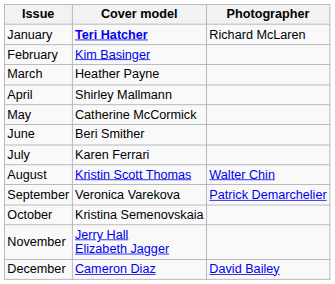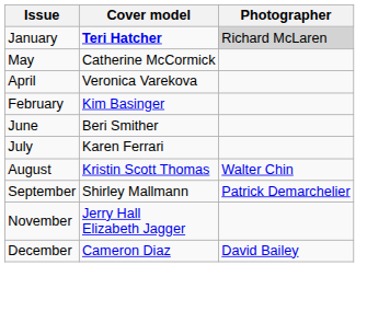 <table class="sortable wikitable">
 <tr>
 <th>Issue</th>
 <th>Cover model</th>
 <th>Photographer</th>
 </tr>
 <tr>
 <td>January</td>
 <td><strong><a href='#'>Teri Hatcher</a></strong></td>
-<td>Richard McLaren</td>
+<td style="background: lightgrey;">Richard McLaren</td>
+</tr>
+<tr>
+<td>May</td>
+<td>Catherine McCormick</td>
+<td></td>
+</tr>
+<tr>
+<td>April</td>
+<td>Veronica Varekova</td>
+<td></td>
 </tr>
 <tr>
 <td>February</td>
 <td><a href='#'>Kim Basinger</a></td>
-<td></td>
-</tr>
-<tr>
-<td>March</td>
-<td>Heather Payne</td>
-<td></td>
-</tr>
-<tr>
-<td>April</td>
-<td>Shirley Mallmann</td>
-<td></td>
-</tr>
-<tr>
-<td>May</td>
-<td>Catherine McCormick</td>
 <td></td>
 </tr>
 <tr>
 <td>June</td>
 <td>Beri Smither</td>
 <td></td>
 </tr>
 <tr>
 <td>July</td>
 <td>Karen Ferrari</td>
 <td></td>
 </tr>
 <tr>
 <td>August</td>
 <td><a href='#'>Kristin Scott Thomas</a></td>
 <td><a href='#'>Walter Chin</a></td>
 </tr>
 <tr>
 <td>September</td>
-<td>Veronica Varekova</td>
+<td>Shirley Mallmann</td>
 <td><a href='#'>Patrick Demarchelier</a></td>
-</tr>
-<tr>
-<td>October</td>
-<td>Kristina Semenovskaia</td>
-<td></td>
 </tr>
 <tr>
 <td>November</td>
 <td><a href='#'>Jerry Hall</a> <br> <a href='#'>Elizabeth Jagger</a></td>
 <td></td>
 </tr>
 <tr>
 <td>December</td>
 <td><a href='#'>Cameron Diaz</a></td>
 <td><a href='#'>David Bailey</a></td>
 </tr>
 </table>
